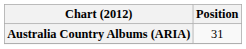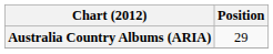 <table class="wikitable sortable plainrowheaders" style="text-align:center">
 <tr>
 <th scope="col">Chart (2012)</th>
 <th scope="col">Position</th>
 </tr>
 <tr>
 <th scope="row">Australia Country Albums (ARIA) </th>
-<td>31</td>
+<td>29</td>
 </tr>
 <tr>
 </tr>
 </table>
